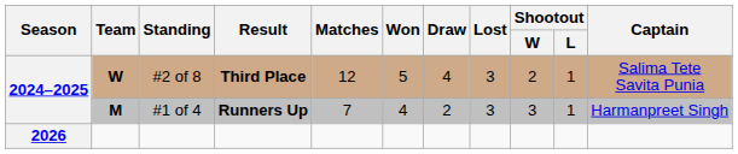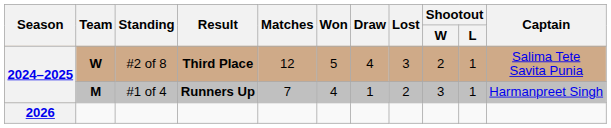 <table class="wikitable" style="text-align:center">
 <tr>
 <th rowspan=2>Season</th>
 <th rowspan=2>Team</th>
 <th rowspan=2>Standing</th>
 <th rowspan=2>Result</th>
 <th rowspan=2>Matches</th>
 <th rowspan=2>Won</th>
 <th rowspan=2>Draw</th>
 <th rowspan=2>Lost</th>
 <th colspan=2>Shootout</th>
 <th rowspan=2>Captain</th>
 </tr>
 <tr>
 <th>W</th>
 <th>L</th>
 </tr>
 <tr bgcolor=#CFAA88>
 <th rowspan=2><a href='#'>2024–2025</a></th>
 <td><strong>W</strong></td>
 <td>#2 of 8</td>
 <td><strong>Third Place</strong></td>
 <td>12</td>
 <td>5</td>
 <td>4</td>
 <td>3</td>
 <td>2</td>
 <td>1</td>
 <td><a href='#'>Salima Tete</a><br><a href='#'>Savita Punia</a></td>
 </tr>
 <tr bgcolor=silver>
 <td><strong>M</strong></td>
 <td>#1 of 4</td>
 <td><strong>Runners Up</strong></td>
 <td>7</td>
 <td>4</td>
+<td>1</td>
 <td>2</td>
-<td>3</td>
 <td>3</td>
 <td>1</td>
 <td><a href='#'>Harmanpreet Singh</a></td>
 </tr>
 <tr>
 <th><a href='#'>2026</a></th>
 <td></td>
 <td></td>
 <td></td>
 <td></td>
 <td></td>
 <td></td>
 <td></td>
 <td></td>
 <td></td>
 <td></td>
 </tr>
 </table>
